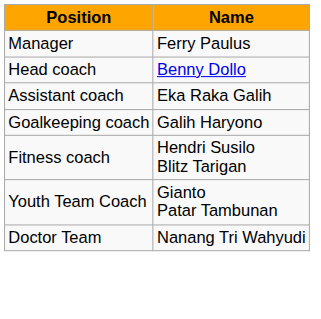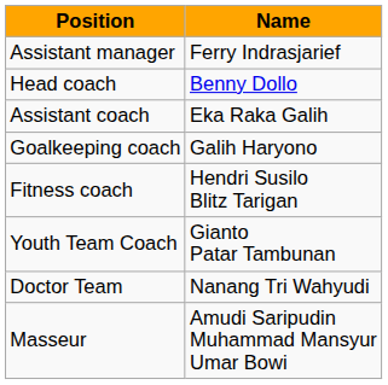 <table class="wikitable">
 <tr>
 <th style="background-color:Orange; color:Black;" scope=col>Position</th>
 <th style="background-color:Orange; color:Black;" scope=col>Name</th>
 </tr>
 <tr>
-<td>Manager</td>
-<td> Ferry Paulus</td>
+<td>Assistant manager</td>
+<td> Ferry Indrasjarief</td>
 </tr>
 <tr>
 <td>Head coach</td>
 <td> <a href='#'>Benny Dollo</a></td>
 </tr>
 <tr>
 <td>Assistant coach</td>
 <td> Eka Raka Galih</td>
 </tr>
 <tr>
 <td>Goalkeeping coach</td>
 <td> Galih Haryono</td>
 </tr>
 <tr>
 <td>Fitness coach</td>
 <td> Hendri Susilo <br>  Blitz Tarigan</td>
 </tr>
 <tr>
 <td>Youth Team Coach</td>
 <td> Gianto <br>  Patar Tambunan</td>
 </tr>
 <tr>
 <td>Doctor Team</td>
 <td> Nanang Tri Wahyudi</td>
 </tr>
+<tr>
+<td>Masseur</td>
+<td> Amudi Saripudin <br>  Muhammad Mansyur <br>  Umar Bowi</td>
+</tr>
 </table>
